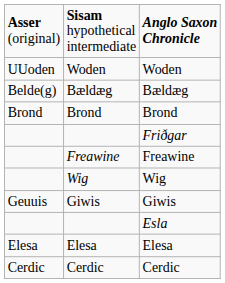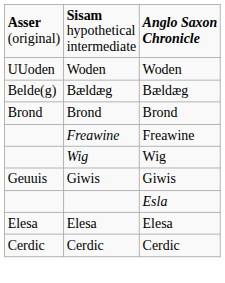 <table class="wikitable floatright">
 <tr>
 <td><strong>Asser</strong><br>(original)</td>
 <td><strong>Sisam</strong><br>hypothetical<br>intermediate</td>
 <td><strong><em>Anglo Saxon<br>Chronicle</em></strong></td>
 </tr>
 <tr>
 <td>UUoden</td>
 <td>Woden</td>
 <td>Woden</td>
 </tr>
 <tr>
 <td>Belde(g)</td>
 <td>Bældæg</td>
 <td>Bældæg</td>
 </tr>
 <tr>
 <td>Brond</td>
 <td>Brond</td>
 <td>Brond</td>
-</tr>
-<tr>
-<td></td>
-<td></td>
-<td><em>Friðgar</em></td>
 </tr>
 <tr>
 <td></td>
 <td><em>Freawine</em></td>
 <td>Freawine</td>
 </tr>
 <tr>
 <td></td>
 <td><em>Wig</em></td>
 <td>Wig</td>
 </tr>
 <tr>
 <td>Geuuis</td>
 <td>Giwis</td>
 <td>Giwis</td>
 </tr>
 <tr>
 <td></td>
 <td></td>
 <td><em>Esla</em></td>
 </tr>
 <tr>
 <td>Elesa</td>
 <td>Elesa</td>
 <td>Elesa</td>
 </tr>
 <tr>
 <td>Cerdic</td>
 <td>Cerdic</td>
 <td>Cerdic</td>
 </tr>
 </table>
